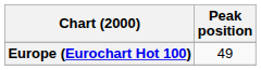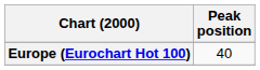 <table class="wikitable sortable plainrowheaders" style="text-align:center">
 <tr>
 <th>Chart (2000)</th>
 <th>Peak<br>position</th>
 </tr>
 <tr>
 </tr>
 <tr>
 </tr>
 <tr>
 </tr>
 <tr>
 <th scope="row">Europe (<a href='#'>Eurochart Hot 100</a>)</th>
-<td>49</td>
+<td>40</td>
 </tr>
 <tr>
 </tr>
 <tr>
 </tr>
 <tr>
 </tr>
 <tr>
 </tr>
 <tr>
 </tr>
 <tr>
 </tr>
 <tr>
 </tr>
 </table>
